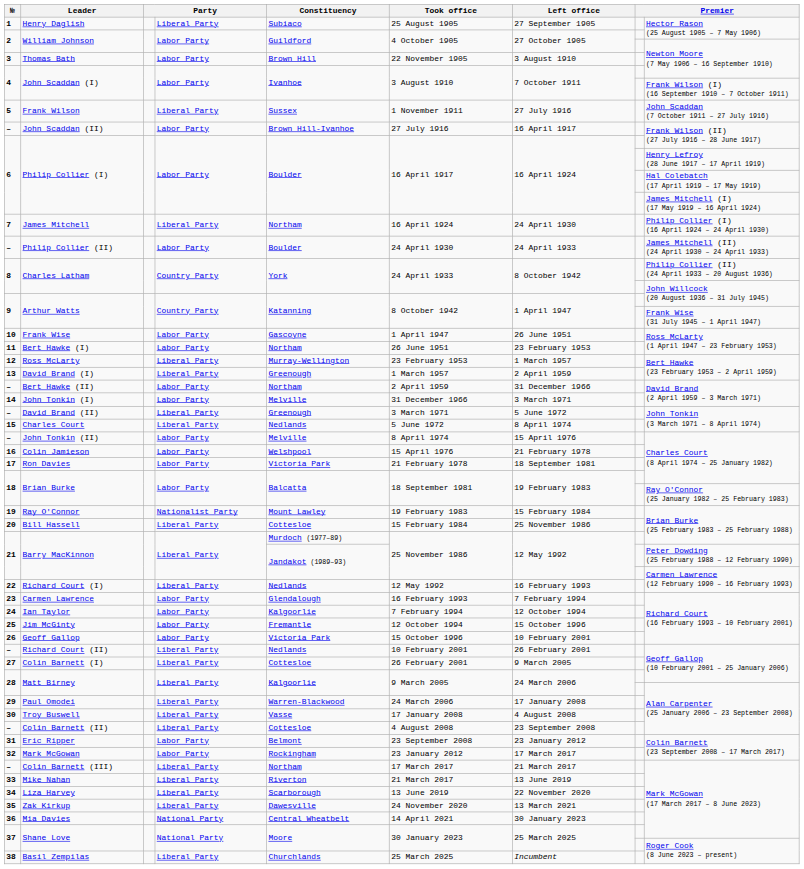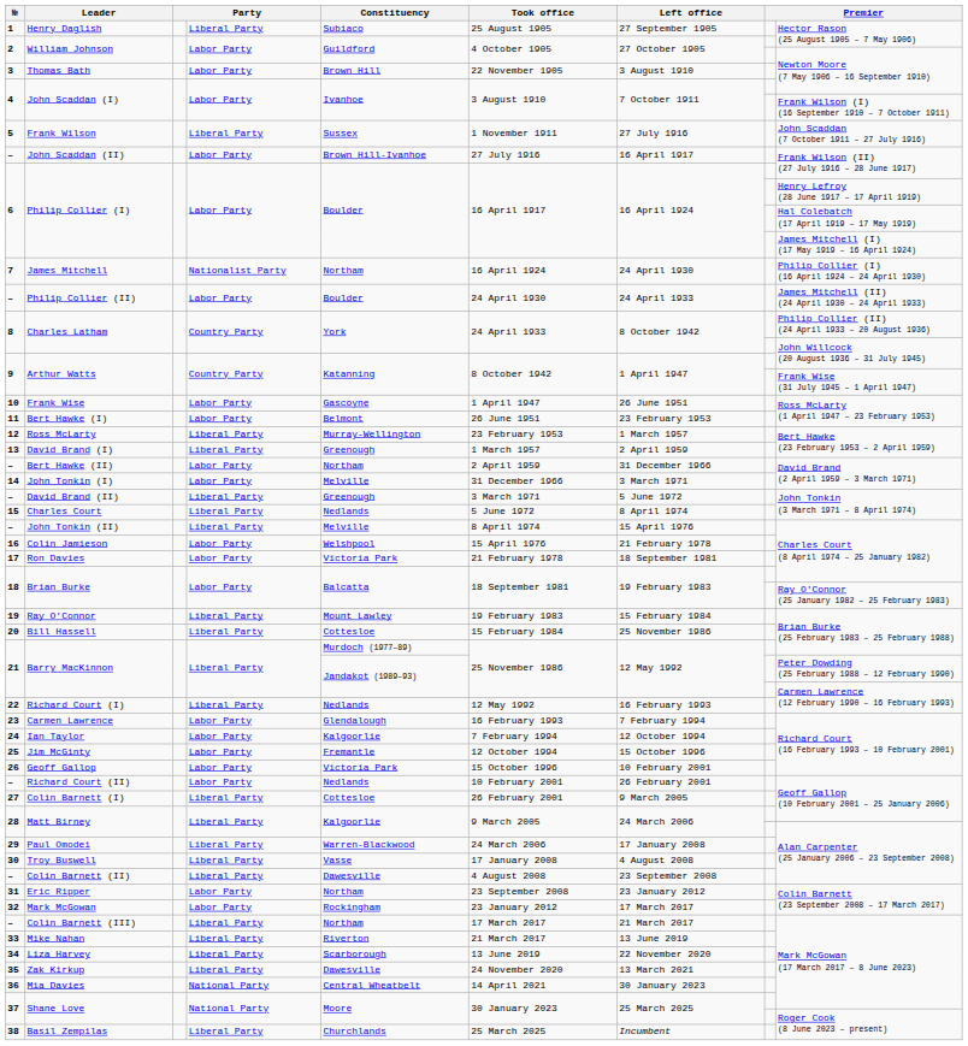 <table class="wikitable">
 <tr>
 <th width=2%>№</th>
 <th width=15%>Leader</th>
 <th colspan="2" width=15%>Party</th>
 <th width=15%>Constituency</th>
 <th width=15%>Took office</th>
 <th width=15%>Left office</th>
 <th colspan="2" width=20%><a href='#'>Premier</a></th>
 </tr>
 <tr>
 <td><strong>1</strong></td>
 <td><a href='#'>Henry Daglish</a></td>
 <td> </td>
 <td><a href='#'>Liberal Party</a></td>
 <td><a href='#'>Subiaco</a></td>
 <td>25 August 1905</td>
 <td>27 September 1905</td>
 <td> </td>
 <td rowspan="2"><a href='#'>Hector Rason</a><br><small>(25 August 1905 – 7 May 1906)</small></td>
 </tr>
 <tr>
 <td rowspan="2"><strong>2</strong></td>
 <td rowspan="2"><a href='#'>William Johnson</a></td>
 <td rowspan="2" > </td>
 <td rowspan="2"><a href='#'>Labor Party</a></td>
 <td rowspan="2"><a href='#'>Guildford</a></td>
 <td rowspan="2">4 October 1905</td>
 <td rowspan="2">27 October 1905</td>
 <td></td>
 </tr>
 <tr>
 <td> </td>
 <td rowspan="3"><a href='#'>Newton Moore</a><br><small>(7 May 1906 – 16 September 1910)</small></td>
 </tr>
 <tr>
 <td><strong>3</strong></td>
 <td><a href='#'>Thomas Bath</a></td>
 <td> </td>
 <td><a href='#'>Labor Party</a></td>
 <td><a href='#'>Brown Hill</a></td>
 <td>22 November 1905</td>
 <td>3 August 1910</td>
 <td> </td>
 </tr>
 <tr>
 <td rowspan="2"><strong>4</strong></td>
 <td rowspan="2"><a href='#'>John Scaddan</a> (I)</td>
 <td rowspan="2" > </td>
 <td rowspan="2"><a href='#'>Labor Party</a></td>
 <td rowspan="2"><a href='#'>Ivanhoe</a></td>
 <td rowspan="2">3 August 1910</td>
 <td rowspan="2">7 October 1911</td>
 <td> </td>
 </tr>
 <tr>
 <td> </td>
 <td><a href='#'>Frank Wilson</a> (I)<br><small>(16 September 1910 – 7 October 1911)</small></td>
 </tr>
 <tr>
 <td><strong>5</strong></td>
 <td><a href='#'>Frank Wilson</a></td>
 <td> </td>
 <td><a href='#'>Liberal Party</a></td>
 <td><a href='#'>Sussex</a></td>
 <td>1 November 1911</td>
 <td>27 July 1916</td>
 <td> </td>
 <td><a href='#'>John Scaddan</a><br><small>(7 October 1911 – 27 July 1916)</small></td>
 </tr>
 <tr>
 <td><strong>–</strong></td>
 <td><a href='#'>John Scaddan</a> (II)</td>
 <td> </td>
 <td><a href='#'>Labor Party</a></td>
 <td><a href='#'>Brown Hill-Ivanhoe</a></td>
 <td>27 July 1916</td>
 <td>16 April 1917</td>
 <td> </td>
 <td rowspan="2"><a href='#'>Frank Wilson</a> (II)<br><small>(27 July 1916 – 28 June 1917)</small></td>
 </tr>
 <tr>
 <td rowspan="4"><strong>6</strong></td>
 <td rowspan="4"><a href='#'>Philip Collier</a> (I)</td>
 <td rowspan="4" > </td>
 <td rowspan="4"><a href='#'>Labor Party</a></td>
 <td rowspan="4"><a href='#'>Boulder</a></td>
 <td rowspan="4">16 April 1917</td>
 <td rowspan="4">16 April 1924</td>
 <td> </td>
 </tr>
 <tr>
 <td> </td>
 <td><a href='#'>Henry Lefroy</a><br><small>(28 June 1917 – 17 April 1919)</small></td>
 </tr>
 <tr>
 <td> </td>
 <td><a href='#'>Hal Colebatch</a><br><small>(17 April 1919 – 17 May 1919)</small></td>
 </tr>
 <tr>
 <td> </td>
 <td><a href='#'>James Mitchell</a> (I)<br><small>(17 May 1919 – 16 April 1924)</small></td>
 </tr>
 <tr>
 <td><strong>7</strong></td>
 <td><a href='#'>James Mitchell</a></td>
 <td> </td>
-<td><a href='#'>Liberal Party</a></td>
+<td><a href='#'>Nationalist Party</a></td>
 <td><a href='#'>Northam</a></td>
 <td>16 April 1924</td>
 <td>24 April 1930</td>
 <td> </td>
 <td><a href='#'>Philip Collier</a> (I)<br><small>(16 April 1924 – 24 April 1930)</small></td>
 </tr>
 <tr>
 <td><strong>–</strong></td>
 <td><a href='#'>Philip Collier</a> (II)</td>
 <td> </td>
 <td><a href='#'>Labor Party</a></td>
 <td><a href='#'>Boulder</a></td>
 <td>24 April 1930</td>
 <td>24 April 1933</td>
 <td> </td>
 <td><a href='#'>James Mitchell</a> (II)<br><small>(24 April 1930 – 24 April 1933)</small></td>
 </tr>
 <tr>
 <td rowspan="2"><strong>8</strong></td>
 <td rowspan="2"><a href='#'>Charles Latham</a></td>
 <td rowspan="2" > </td>
 <td rowspan="2"><a href='#'>Country Party</a></td>
 <td rowspan="2"><a href='#'>York</a></td>
 <td rowspan="2">24 April 1933</td>
 <td rowspan="2">8 October 1942</td>
 <td> </td>
 <td><a href='#'>Philip Collier</a> (II)<br><small>(24 April 1933 – 20 August 1936)</small></td>
 </tr>
 <tr>
 <td> </td>
 <td rowspan="2"><a href='#'>John Willcock</a><br><small>(20 August 1936 – 31 July 1945)</small></td>
 </tr>
 <tr>
 <td rowspan="2"><strong>9</strong></td>
 <td rowspan="2"><a href='#'>Arthur Watts</a></td>
 <td rowspan="2" > </td>
 <td rowspan="2"><a href='#'>Country Party</a></td>
 <td rowspan="2"><a href='#'>Katanning</a></td>
 <td rowspan="2">8 October 1942</td>
 <td rowspan="2">1 April 1947</td>
 <td> </td>
 </tr>
 <tr>
 <td> </td>
 <td><a href='#'>Frank Wise</a><br><small>(31 July 1945 – 1 April 1947)</small></td>
 </tr>
 <tr>
 <td><strong>10</strong></td>
 <td><a href='#'>Frank Wise</a></td>
 <td> </td>
 <td><a href='#'>Labor Party</a></td>
 <td><a href='#'>Gascoyne</a></td>
 <td>1 April 1947</td>
 <td>26 June 1951</td>
 <td> </td>
 <td rowspan="2"><a href='#'>Ross McLarty</a><br><small>(1 April 1947 – 23 February 1953)</small></td>
 </tr>
 <tr>
 <td><strong>11</strong></td>
 <td><a href='#'>Bert Hawke</a> (I)</td>
 <td> </td>
 <td><a href='#'>Labor Party</a></td>
-<td><a href='#'>Northam</a></td>
+<td><a href='#'>Belmont</a></td>
 <td>26 June 1951</td>
 <td>23 February 1953</td>
 <td> </td>
 </tr>
 <tr>
 <td><strong>12</strong></td>
 <td><a href='#'>Ross McLarty</a></td>
 <td> </td>
 <td><a href='#'>Liberal Party</a></td>
 <td><a href='#'>Murray-Wellington</a></td>
 <td>23 February 1953</td>
 <td>1 March 1957</td>
 <td> </td>
 <td rowspan="2"><a href='#'>Bert Hawke</a><br><small>(23 February 1953 – 2 April 1959)</small></td>
 </tr>
 <tr>
 <td><strong>13</strong></td>
 <td><a href='#'>David Brand</a> (I)</td>
 <td> </td>
 <td><a href='#'>Liberal Party</a></td>
 <td><a href='#'>Greenough</a></td>
 <td>1 March 1957</td>
 <td>2 April 1959</td>
 <td> </td>
 </tr>
 <tr>
 <td><strong>–</strong></td>
 <td><a href='#'>Bert Hawke</a> (II)</td>
 <td> </td>
 <td><a href='#'>Labor Party</a></td>
 <td><a href='#'>Northam</a></td>
 <td>2 April 1959</td>
 <td>31 December 1966</td>
 <td> </td>
 <td rowspan="2"><a href='#'>David Brand</a><br><small>(2 April 1959 – 3 March 1971)</small></td>
 </tr>
 <tr>
 <td><strong>14</strong></td>
 <td><a href='#'>John Tonkin</a> (I)</td>
 <td> </td>
 <td><a href='#'>Labor Party</a></td>
 <td><a href='#'>Melville</a></td>
 <td>31 December 1966</td>
 <td>3 March 1971</td>
 <td> </td>
 </tr>
 <tr>
 <td><strong>–</strong></td>
 <td><a href='#'>David Brand</a> (II)</td>
 <td> </td>
 <td><a href='#'>Liberal Party</a></td>
 <td><a href='#'>Greenough</a></td>
 <td>3 March 1971</td>
 <td>5 June 1972</td>
 <td> </td>
 <td rowspan="2"><a href='#'>John Tonkin</a><br><small>(3 March 1971 – 8 April 1974)</small></td>
 </tr>
 <tr>
 <td><strong>15</strong></td>
 <td><a href='#'>Charles Court</a></td>
 <td> </td>
 <td><a href='#'>Liberal Party</a></td>
 <td><a href='#'>Nedlands</a></td>
 <td>5 June 1972</td>
 <td>8 April 1974</td>
 <td> </td>
 </tr>
 <tr>
 <td><strong>–</strong></td>
 <td><a href='#'>John Tonkin</a> (II)</td>
 <td> </td>
-<td><a href='#'>Labor Party</a></td>
+<td><a href='#'>Liberal Party</a></td>
 <td><a href='#'>Melville</a></td>
 <td>8 April 1974</td>
 <td>15 April 1976</td>
 <td> </td>
 <td rowspan="4"><a href='#'>Charles Court</a><br><small>(8 April 1974 – 25 January 1982)</small></td>
 </tr>
 <tr>
 <td><strong>16</strong></td>
 <td><a href='#'>Colin Jamieson</a></td>
 <td> </td>
 <td><a href='#'>Labor Party</a></td>
 <td><a href='#'>Welshpool</a></td>
 <td>15 April 1976</td>
 <td>21 February 1978</td>
 <td> </td>
 </tr>
 <tr>
 <td><strong>17</strong></td>
 <td><a href='#'>Ron Davies</a></td>
 <td> </td>
 <td><a href='#'>Labor Party</a></td>
 <td><a href='#'>Victoria Park</a></td>
 <td>21 February 1978</td>
 <td>18 September 1981</td>
 <td> </td>
 </tr>
 <tr>
 <td rowspan="2"><strong>18</strong></td>
 <td rowspan="2"><a href='#'>Brian Burke</a></td>
 <td rowspan="2" > </td>
 <td rowspan="2"><a href='#'>Labor Party</a></td>
 <td rowspan="2"><a href='#'>Balcatta</a></td>
 <td rowspan="2">18 September 1981</td>
 <td rowspan="2">19 February 1983</td>
 <td> </td>
 </tr>
 <tr>
 <td> </td>
 <td><a href='#'>Ray O'Connor</a><br><small>(25 January 1982 – 25 February 1983)</small></td>
 </tr>
 <tr>
 <td><strong>19</strong></td>
 <td><a href='#'>Ray O'Connor</a></td>
 <td> </td>
-<td><a href='#'>Nationalist Party</a></td>
+<td><a href='#'>Liberal Party</a></td>
 <td><a href='#'>Mount Lawley</a></td>
 <td>19 February 1983</td>
 <td>15 February 1984</td>
 <td> </td>
 <td rowspan="3"><a href='#'>Brian Burke</a><br><small>(25 February 1983 – 25 February 1988)</small></td>
 </tr>
 <tr>
 <td><strong>20</strong></td>
 <td><a href='#'>Bill Hassell</a></td>
 <td> </td>
 <td><a href='#'>Liberal Party</a></td>
 <td><a href='#'>Cottesloe</a></td>
 <td>15 February 1984</td>
 <td>25 November 1986</td>
 <td> </td>
 </tr>
 <tr>
 <td rowspan="3"><strong>21</strong></td>
 <td rowspan="3"><a href='#'>Barry MacKinnon</a></td>
 <td rowspan="3" > </td>
 <td rowspan="3"><a href='#'>Liberal Party</a></td>
 <td><a href='#'>Murdoch</a> <small>(1977–89)</small></td>
 <td rowspan="3">25 November 1986</td>
 <td rowspan="3">12 May 1992</td>
 <td> </td>
 </tr>
 <tr>
 <td rowspan="2"><a href='#'>Jandakot</a><small> (1989–93)</small></td>
 <td> </td>
 <td><a href='#'>Peter Dowding</a><br><small>(25 February 1988 – 12 February 1990)</small></td>
 </tr>
 <tr>
 <td> </td>
 <td rowspan="2"><a href='#'>Carmen Lawrence</a><br><small>(12 February 1990 – 16 February 1993)</small></td>
 </tr>
 <tr>
 <td><strong>22</strong></td>
 <td><a href='#'>Richard Court</a> (I)</td>
 <td> </td>
 <td><a href='#'>Liberal Party</a></td>
 <td><a href='#'>Nedlands</a></td>
 <td>12 May 1992</td>
 <td>16 February 1993</td>
 <td> </td>
 </tr>
 <tr>
 <td><strong>23</strong></td>
 <td><a href='#'>Carmen Lawrence</a></td>
 <td> </td>
 <td><a href='#'>Labor Party</a></td>
 <td><a href='#'>Glendalough</a></td>
 <td>16 February 1993</td>
 <td>7 February 1994</td>
 <td> </td>
 <td rowspan="4"><a href='#'>Richard Court</a><br><small>(16 February 1993 – 10 February 2001)</small></td>
 </tr>
 <tr>
 <td><strong>24</strong></td>
 <td><a href='#'>Ian Taylor</a></td>
 <td> </td>
 <td><a href='#'>Labor Party</a></td>
 <td><a href='#'>Kalgoorlie</a></td>
 <td>7 February 1994</td>
 <td>12 October 1994</td>
 <td> </td>
 </tr>
 <tr>
 <td><strong>25</strong></td>
 <td><a href='#'>Jim McGinty</a></td>
 <td> </td>
 <td><a href='#'>Labor Party</a></td>
 <td><a href='#'>Fremantle</a></td>
 <td>12 October 1994</td>
 <td>15 October 1996</td>
 <td> </td>
 </tr>
 <tr>
 <td><strong>26</strong></td>
 <td><a href='#'>Geoff Gallop</a></td>
 <td> </td>
 <td><a href='#'>Labor Party</a></td>
 <td><a href='#'>Victoria Park</a></td>
 <td>15 October 1996</td>
 <td>10 February 2001</td>
 <td> </td>
 </tr>
 <tr>
 <td><strong>–</strong></td>
 <td><a href='#'>Richard Court</a> (II)</td>
 <td> </td>
-<td><a href='#'>Liberal Party</a></td>
+<td><a href='#'>Labor Party</a></td>
 <td><a href='#'>Nedlands</a></td>
 <td>10 February 2001</td>
 <td>26 February 2001</td>
 <td> </td>
 <td rowspan="3"><a href='#'>Geoff Gallop</a><br><small>(10 February 2001 – 25 January 2006)</small></td>
 </tr>
 <tr>
 <td><strong>27</strong></td>
 <td><a href='#'>Colin Barnett</a> (I)</td>
 <td> </td>
 <td><a href='#'>Liberal Party</a></td>
 <td><a href='#'>Cottesloe</a></td>
 <td>26 February 2001</td>
 <td>9 March 2005</td>
 <td> </td>
 </tr>
 <tr>
 <td rowspan="2"><strong>28</strong></td>
 <td rowspan="2"><a href='#'>Matt Birney</a></td>
 <td rowspan="2" > </td>
 <td rowspan="2"><a href='#'>Liberal Party</a></td>
 <td rowspan="2"><a href='#'>Kalgoorlie</a></td>
 <td rowspan="2">9 March 2005</td>
 <td rowspan="2">24 March 2006</td>
 <td> </td>
 </tr>
 <tr>
 <td> </td>
 <td rowspan="4"><a href='#'>Alan Carpenter</a><br><small>(25 January 2006 – 23 September 2008)</small></td>
 </tr>
 <tr>
 <td><strong>29</strong></td>
 <td><a href='#'>Paul Omodei</a></td>
 <td> </td>
 <td><a href='#'>Liberal Party</a></td>
 <td><a href='#'>Warren-Blackwood</a></td>
 <td>24 March 2006</td>
 <td>17 January 2008</td>
 <td> </td>
 </tr>
 <tr>
 <td><strong>30</strong></td>
 <td><a href='#'>Troy Buswell</a></td>
 <td> </td>
 <td><a href='#'>Liberal Party</a></td>
 <td><a href='#'>Vasse</a></td>
 <td>17 January 2008</td>
 <td>4 August 2008</td>
 <td> </td>
 </tr>
 <tr>
 <td><strong>–</strong></td>
 <td><a href='#'>Colin Barnett</a> (II)</td>
 <td> </td>
 <td><a href='#'>Liberal Party</a></td>
-<td><a href='#'>Cottesloe</a></td>
+<td><a href='#'>Dawesville</a></td>
 <td>4 August 2008</td>
 <td>23 September 2008</td>
 <td> </td>
 </tr>
 <tr>
 <td><strong>31</strong></td>
 <td><a href='#'>Eric Ripper</a></td>
 <td> </td>
 <td><a href='#'>Labor Party</a></td>
-<td><a href='#'>Belmont</a></td>
+<td><a href='#'>Northam</a></td>
 <td>23 September 2008</td>
 <td>23 January 2012</td>
 <td> </td>
 <td rowspan="2"><a href='#'>Colin Barnett</a><br><small>(23 September 2008 – 17 March 2017)</small></td>
 </tr>
 <tr>
 <td><strong>32</strong></td>
 <td><a href='#'>Mark McGowan</a></td>
 <td> </td>
 <td><a href='#'>Labor Party</a></td>
 <td><a href='#'>Rockingham</a></td>
 <td>23 January 2012</td>
 <td>17 March 2017</td>
 <td> </td>
 </tr>
 <tr>
 <td><strong>–</strong></td>
 <td><a href='#'>Colin Barnett</a> (III)</td>
 <td> </td>
 <td><a href='#'>Liberal Party</a></td>
 <td><a href='#'>Northam</a></td>
 <td>17 March 2017</td>
 <td>21 March 2017</td>
 <td> </td>
 <td rowspan="6"><a href='#'>Mark McGowan</a><br><small>(17 March 2017 – 8 June 2023)</small></td>
 </tr>
 <tr>
 <td><strong>33</strong></td>
 <td><a href='#'>Mike Nahan</a></td>
 <td> </td>
 <td><a href='#'>Liberal Party</a></td>
 <td><a href='#'>Riverton</a></td>
 <td>21 March 2017</td>
 <td>13 June 2019</td>
 <td> </td>
 </tr>
 <tr>
 <td><strong>34</strong></td>
 <td><a href='#'>Liza Harvey</a></td>
 <td> </td>
 <td><a href='#'>Liberal Party</a></td>
 <td><a href='#'>Scarborough</a></td>
 <td>13 June 2019</td>
 <td>22 November 2020</td>
 <td> </td>
 </tr>
 <tr>
 <td><strong>35</strong></td>
 <td><a href='#'>Zak Kirkup</a></td>
 <td> </td>
 <td><a href='#'>Liberal Party</a></td>
 <td><a href='#'>Dawesville</a></td>
 <td>24 November 2020</td>
 <td>13 March 2021</td>
 <td> </td>
 </tr>
 <tr>
 <td><strong>36</strong></td>
 <td><a href='#'>Mia Davies</a></td>
 <td> </td>
 <td><a href='#'>National Party</a></td>
 <td><a href='#'>Central Wheatbelt</a></td>
 <td>14 April 2021</td>
 <td>30 January 2023</td>
 <td> </td>
 </tr>
 <tr>
 <td rowspan="2"><strong>37</strong></td>
 <td rowspan="2"><a href='#'>Shane Love</a></td>
 <td rowspan="2" > </td>
 <td rowspan="2"><a href='#'>National Party</a></td>
 <td rowspan="2"><a href='#'>Moore</a></td>
 <td rowspan="2">30 January 2023</td>
 <td rowspan="2">25 March 2025</td>
 <td> </td>
 </tr>
 <tr>
 <td> </td>
 <td rowspan=2><a href='#'>Roger Cook</a><br><small>(8 June 2023 – present)</small></td>
 </tr>
 <tr>
 <td><strong>38</strong></td>
 <td><a href='#'>Basil Zempilas</a></td>
 <td></td>
 <td><a href='#'>Liberal Party</a></td>
 <td><a href='#'>Churchlands</a></td>
 <td>25 March 2025</td>
 <td><em>Incumbent</em></td>
 <td></td>
 </tr>
 </table>
